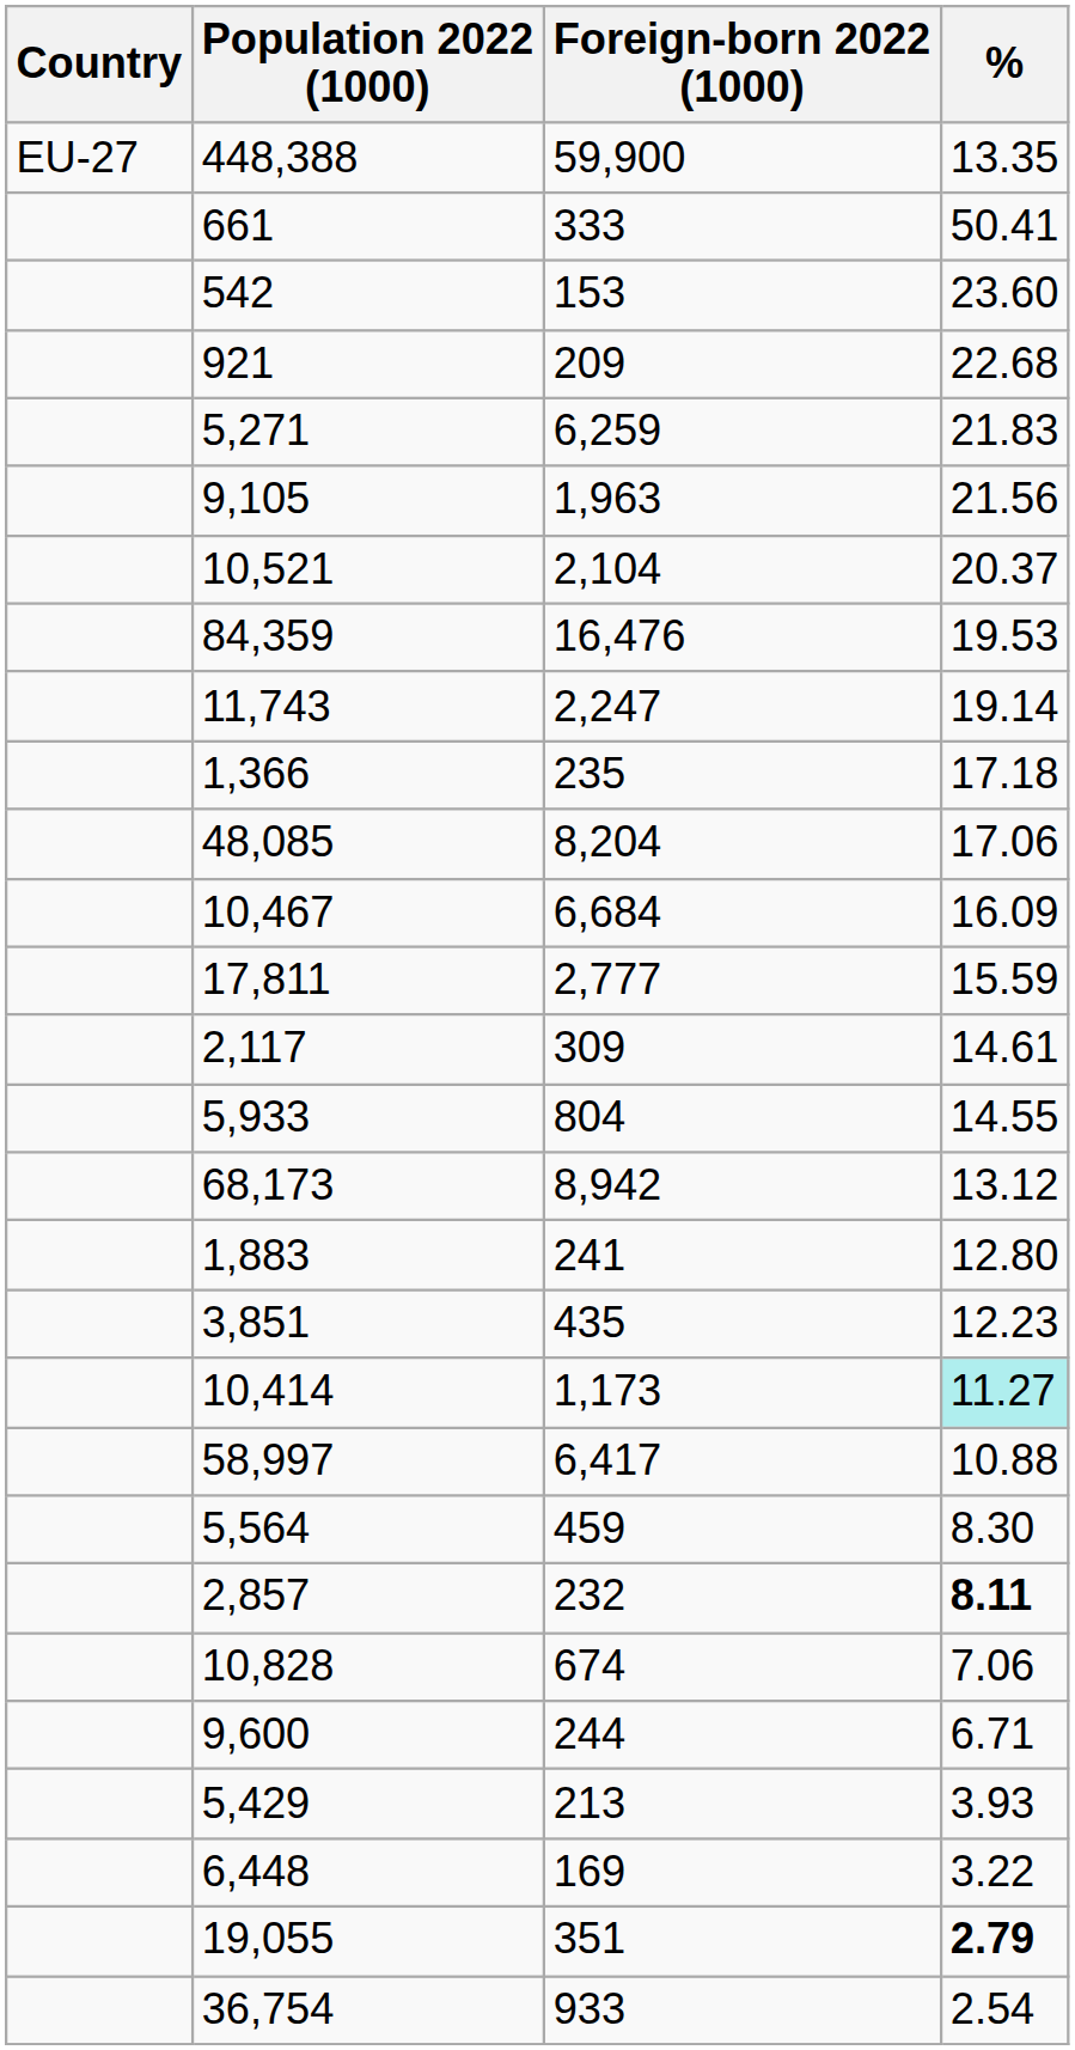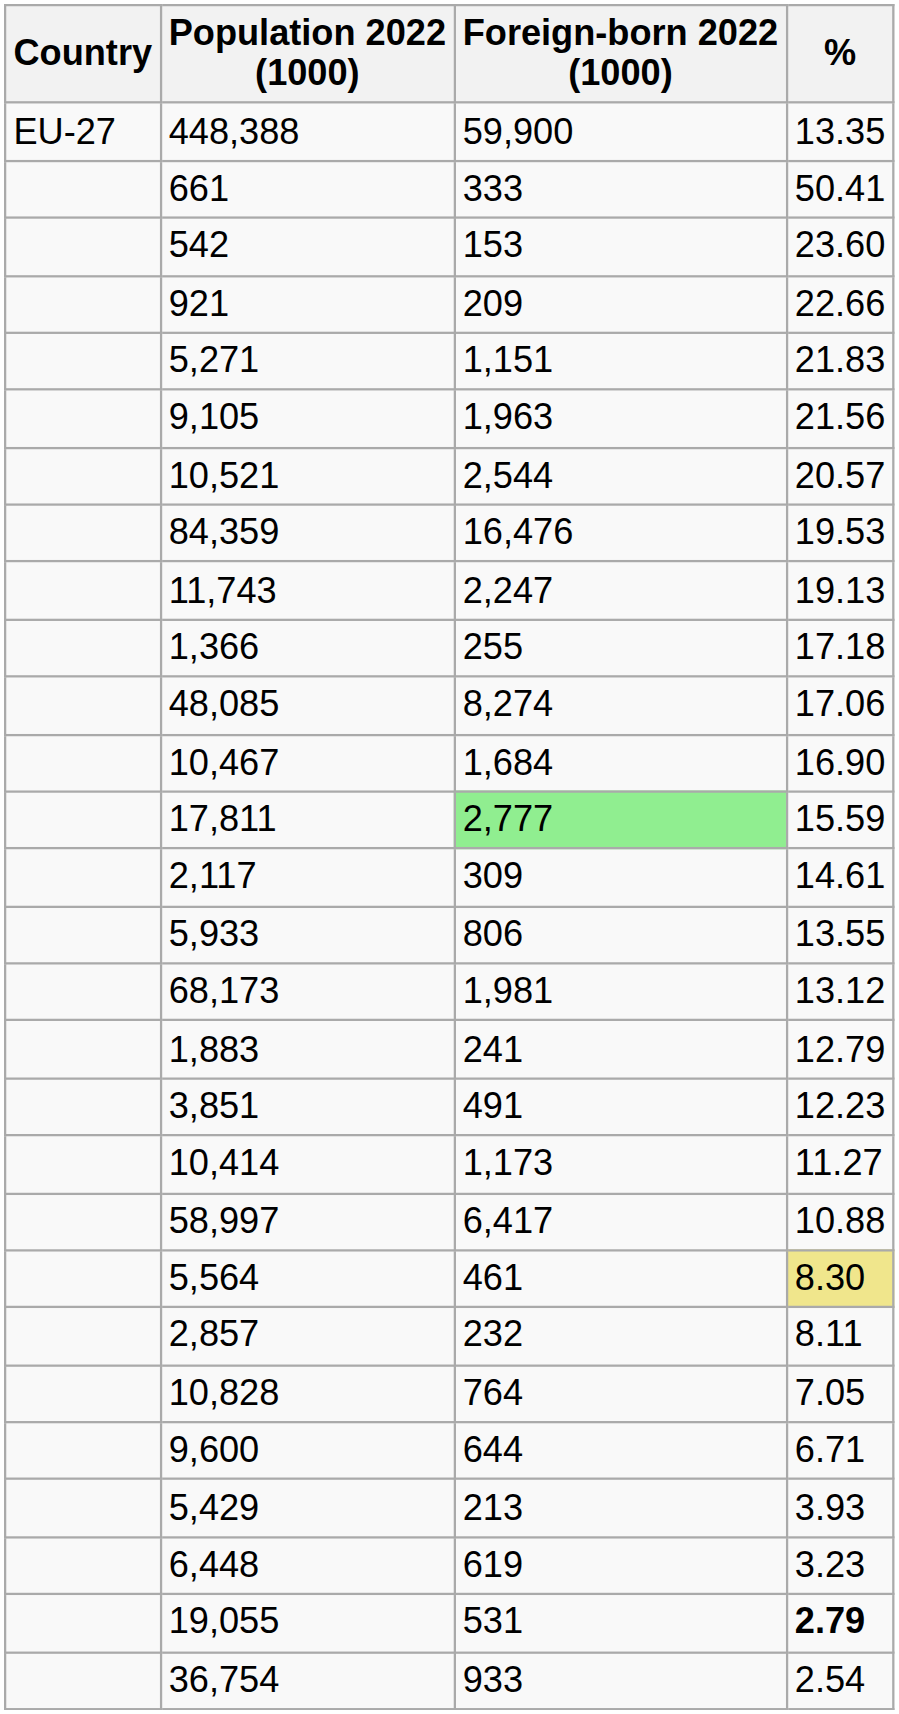 <table class="sortable wikitable col1left" >
 <tr>
 <th>Country</th>
 <th>Population 2022<br>(1000)</th>
 <th>Foreign-born 2022<br>(1000)</th>
 <th>%</th>
 </tr>
 <tr>
 <td> EU-27</td>
 <td>448,388</td>
 <td>59,900</td>
 <td>13.35</td>
 </tr>
 <tr>
 <td></td>
 <td>661</td>
 <td>333</td>
 <td>50.41</td>
 </tr>
 <tr>
 <td></td>
 <td>542</td>
 <td>153</td>
 <td>23.60</td>
 </tr>
 <tr>
 <td></td>
 <td>921</td>
 <td>209</td>
-<td>22.68</td>
+<td>22.66</td>
 </tr>
 <tr>
 <td></td>
 <td>5,271</td>
-<td>6,259</td>
+<td>1,151</td>
 <td>21.83</td>
 </tr>
 <tr>
 <td></td>
 <td>9,105</td>
 <td>1,963</td>
 <td>21.56</td>
 </tr>
 <tr>
 <td></td>
 <td>10,521</td>
-<td>2,104</td>
-<td>20.37</td>
+<td>2,544</td>
+<td>20.57</td>
 </tr>
 <tr>
 <td></td>
 <td>84,359</td>
 <td>16,476</td>
 <td>19.53</td>
 </tr>
 <tr>
 <td></td>
 <td>11,743</td>
 <td>2,247</td>
-<td>19.14</td>
+<td>19.13</td>
 </tr>
 <tr>
 <td></td>
 <td>1,366</td>
-<td>235</td>
+<td>255</td>
 <td>17.18</td>
 </tr>
 <tr>
 <td></td>
 <td>48,085</td>
-<td>8,204</td>
+<td>8,274</td>
 <td>17.06</td>
 </tr>
 <tr>
 <td></td>
 <td>10,467</td>
-<td>6,684</td>
-<td>16.09</td>
+<td>1,684</td>
+<td>16.90</td>
 </tr>
 <tr>
 <td></td>
 <td>17,811</td>
-<td>2,777</td>
+<td style="background: lightgreen;">2,777</td>
 <td>15.59</td>
 </tr>
 <tr>
 <td></td>
 <td>2,117</td>
 <td>309</td>
 <td>14.61</td>
 </tr>
 <tr>
 <td></td>
 <td>5,933</td>
-<td>804</td>
-<td>14.55</td>
+<td>806</td>
+<td>13.55</td>
 </tr>
 <tr>
 <td></td>
 <td>68,173</td>
-<td>8,942</td>
+<td>1,981</td>
 <td>13.12</td>
 </tr>
 <tr>
 <td></td>
 <td>1,883</td>
 <td>241</td>
-<td>12.80</td>
+<td>12.79</td>
 </tr>
 <tr>
 <td></td>
 <td>3,851</td>
-<td>435</td>
+<td>491</td>
 <td>12.23</td>
 </tr>
 <tr>
 <td></td>
 <td>10,414</td>
 <td>1,173</td>
-<td style="background: paleturquoise;">11.27</td>
+<td>11.27</td>
 </tr>
 <tr>
 <td></td>
 <td>58,997</td>
 <td>6,417</td>
 <td>10.88</td>
 </tr>
 <tr>
 <td></td>
 <td>5,564</td>
-<td>459</td>
-<td>8.30</td>
+<td>461</td>
+<td style="background: khaki;">8.30</td>
 </tr>
 <tr>
 <td></td>
 <td>2,857</td>
 <td>232</td>
-<td><strong>8.11</strong></td>
+<td>8.11</td>
 </tr>
 <tr>
 <td></td>
 <td>10,828</td>
-<td>674</td>
-<td>7.06</td>
+<td>764</td>
+<td>7.05</td>
 </tr>
 <tr>
 <td></td>
 <td>9,600</td>
-<td>244</td>
+<td>644</td>
 <td>6.71</td>
 </tr>
 <tr>
 <td></td>
 <td>5,429</td>
 <td>213</td>
 <td>3.93</td>
 </tr>
 <tr>
 <td></td>
 <td>6,448</td>
-<td>169</td>
-<td>3.22</td>
+<td>619</td>
+<td>3.23</td>
 </tr>
 <tr>
 <td></td>
 <td>19,055</td>
-<td>351</td>
+<td>531</td>
 <td><strong>2.79</strong></td>
 </tr>
 <tr>
 <td></td>
 <td>36,754</td>
 <td>933</td>
 <td>2.54</td>
 </tr>
 </table>
